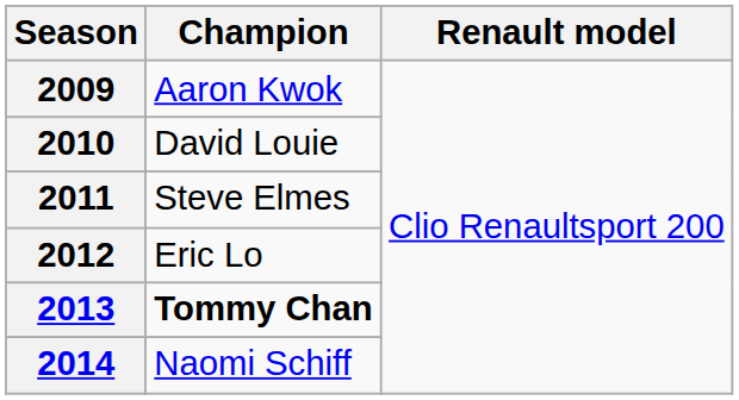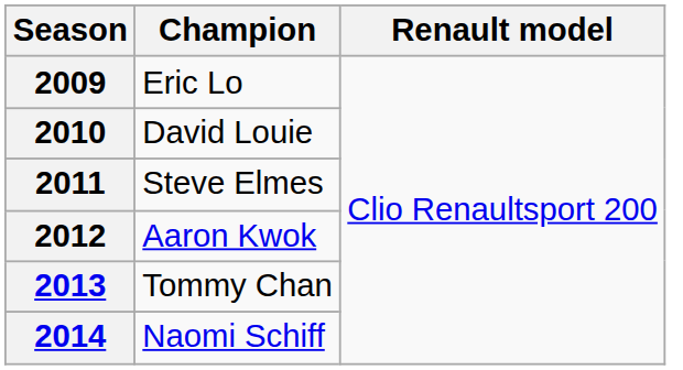 <table class="wikitable">
 <tr>
 <th>Season</th>
 <th>Champion</th>
 <th>Renault model</th>
 </tr>
 <tr>
 <th>2009</th>
-<td> <a href='#'>Aaron Kwok</a></td>
+<td> Eric Lo</td>
 <td rowspan=6><a href='#'>Clio Renaultsport 200</a></td>
 </tr>
 <tr>
 <th>2010</th>
 <td> David Louie</td>
 </tr>
 <tr>
 <th>2011</th>
 <td> Steve Elmes</td>
 </tr>
 <tr>
 <th>2012</th>
-<td> Eric Lo</td>
+<td> <a href='#'>Aaron Kwok</a></td>
 </tr>
 <tr>
 <th><a href='#'>2013</a></th>
-<td><strong> Tommy Chan</strong></td>
+<td> Tommy Chan</td>
 </tr>
 <tr>
 <th><a href='#'>2014</a></th>
 <td> <a href='#'>Naomi Schiff</a></td>
 </tr>
 </table>
